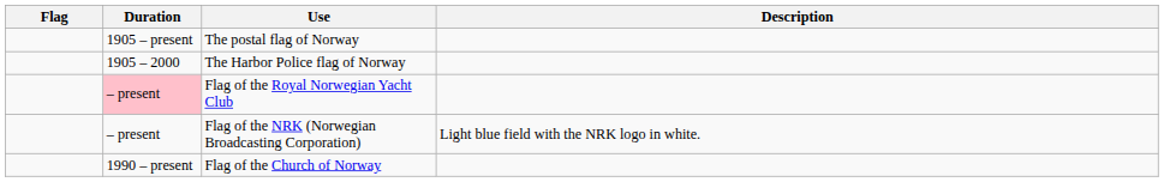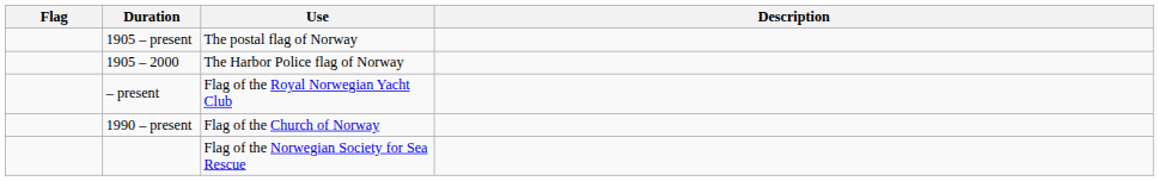 <table class="wikitable" width="100%">
 <tr>
 <th style="width:100px;">Flag</th>
 <th style="width:100px;">Duration</th>
 <th style="width:250px;">Use</th>
 <th style="min-width:250px">Description</th>
 </tr>
 <tr>
 <td></td>
 <td>1905 – present</td>
 <td>The postal flag of Norway</td>
 <td></td>
 </tr>
 <tr>
 <td></td>
 <td>1905 – 2000</td>
 <td>The Harbor Police flag of Norway</td>
 <td></td>
 </tr>
 <tr>
 <td></td>
-<td style="background: pink;">– present</td>
+<td>– present</td>
 <td>Flag of the <a href='#'>Royal Norwegian Yacht Club</a></td>
 <td></td>
-</tr>
-<tr>
-<td></td>
-<td>– present</td>
-<td>Flag of the <a href='#'>NRK</a> (Norwegian Broadcasting Corporation)</td>
-<td>Light blue field with the NRK logo in white.</td>
 </tr>
 <tr>
 <td></td>
 <td>1990 – present</td>
 <td>Flag of the <a href='#'>Church of Norway</a></td>
 <td></td>
 </tr>
+<tr>
+<td></td>
+<td></td>
+<td>Flag of the <a href='#'>Norwegian Society for Sea Rescue</a></td>
+<td></td>
+</tr>
 </table>
